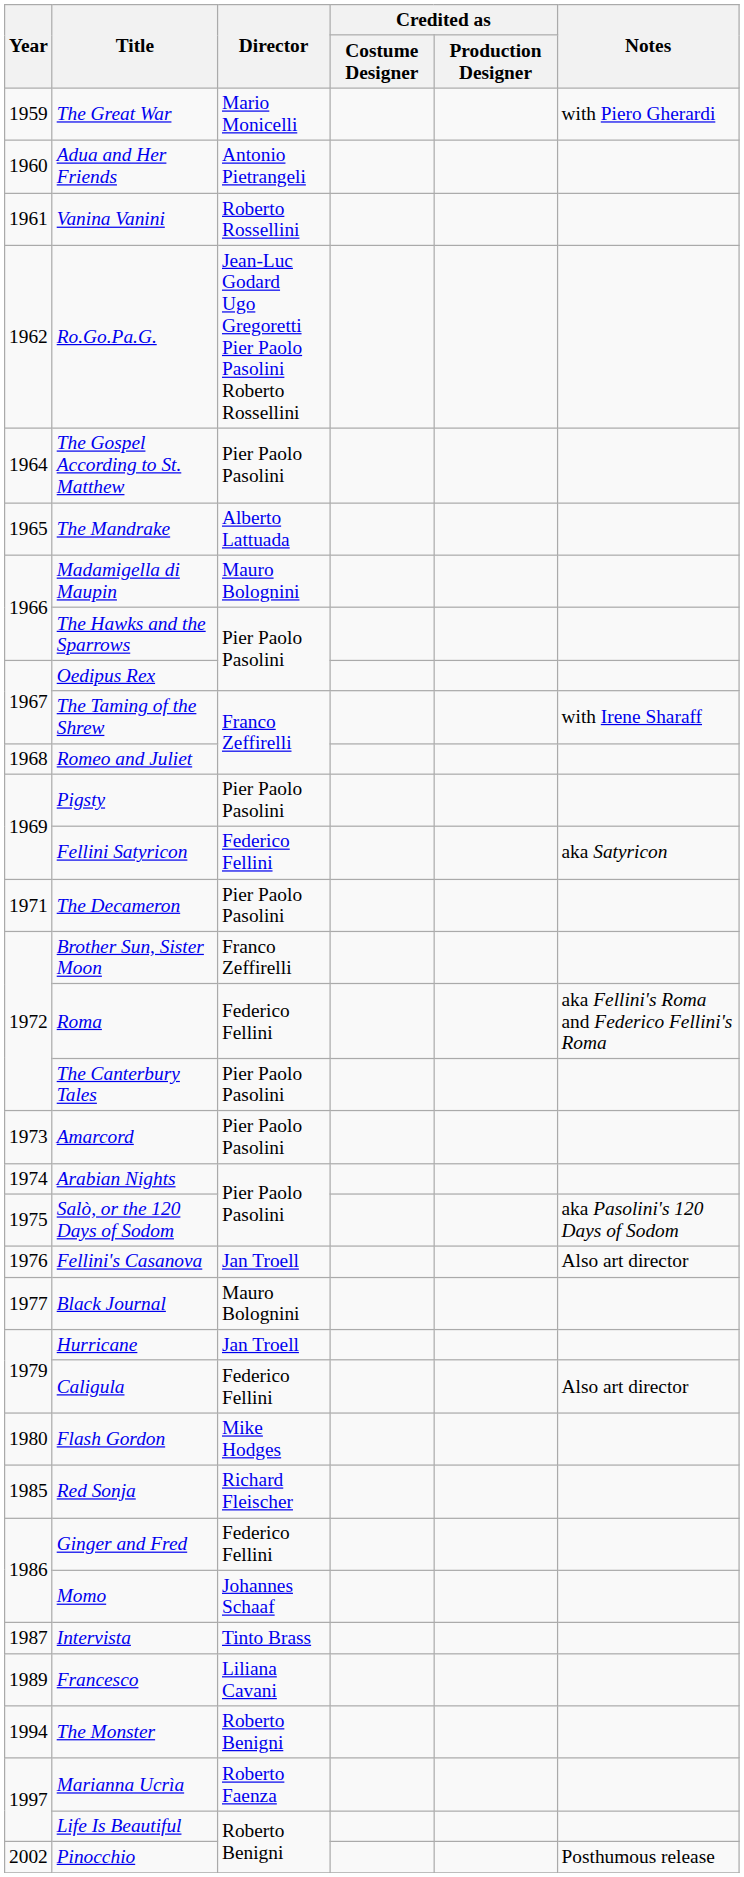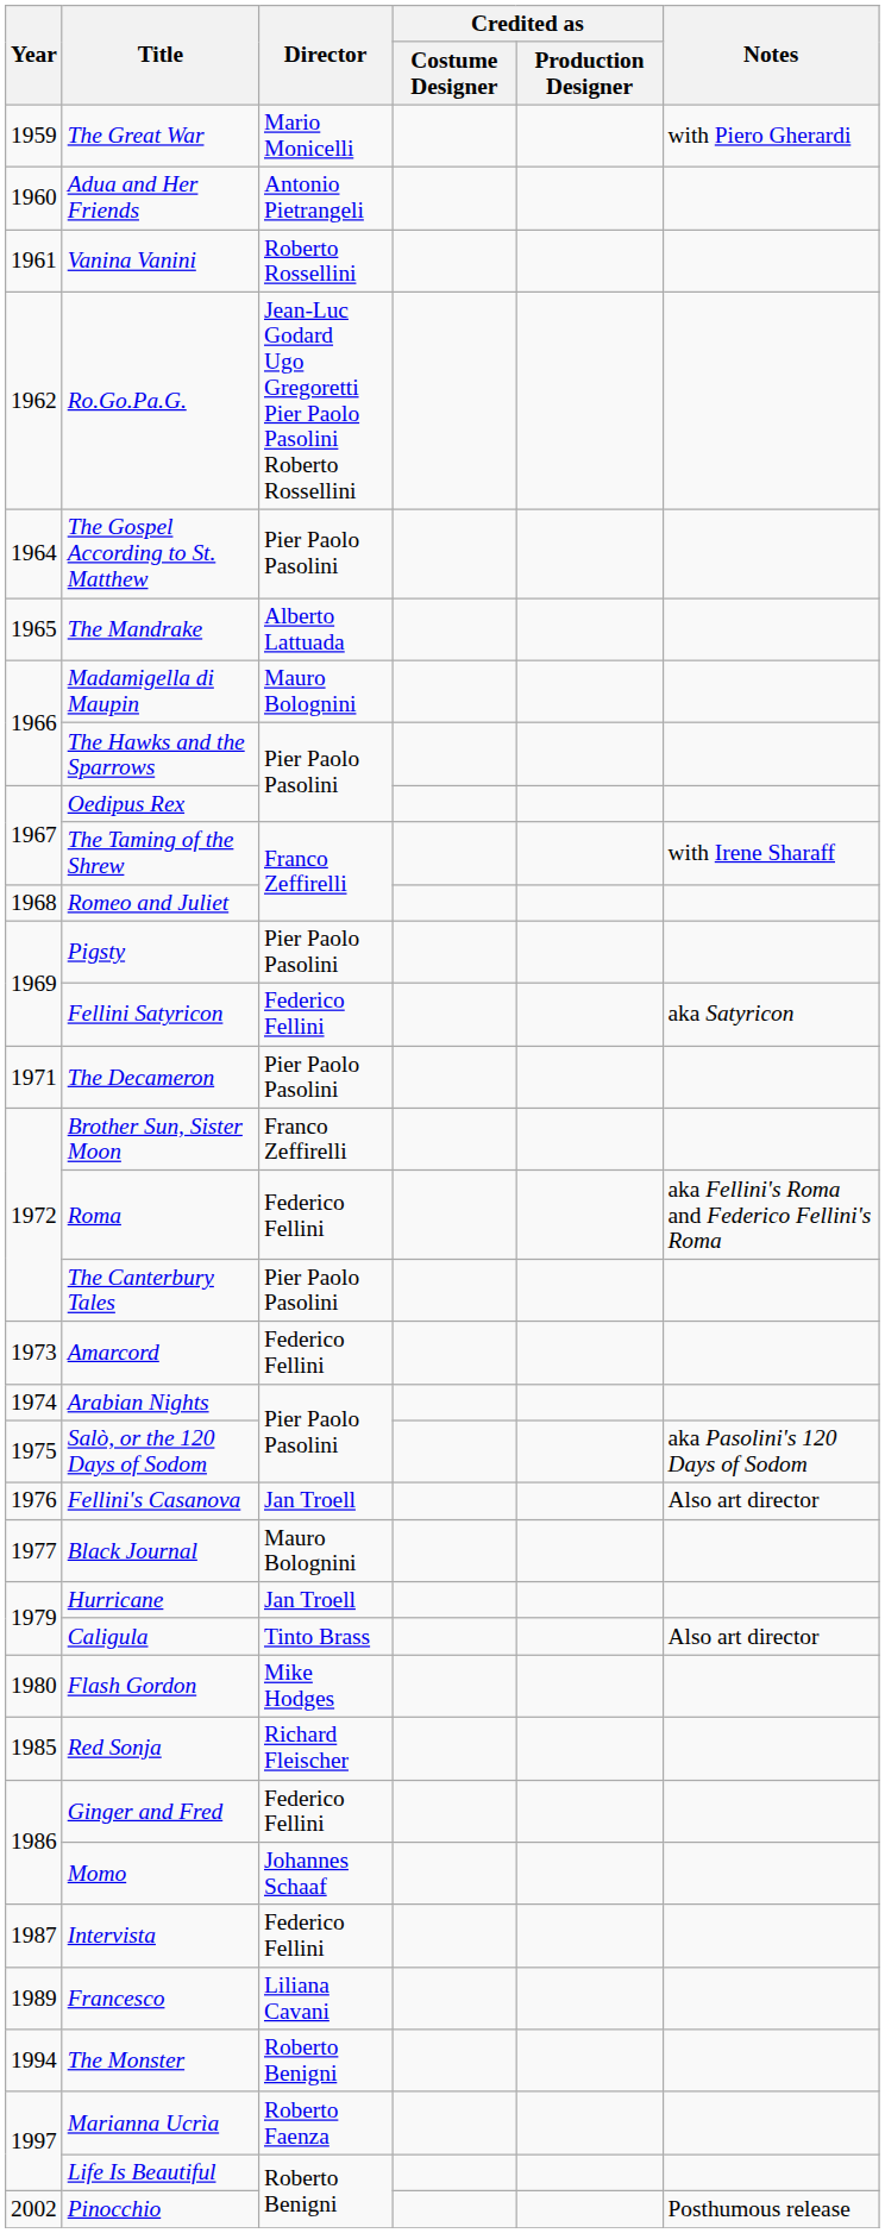 <table class="wikitable sortable">
 <tr>
 <th rowspan="2" scope="col">Year</th>
 <th rowspan="2" scope="col">Title</th>
 <th rowspan="2" scope="col">Director</th>
 <th colspan="2" scope="col">Credited as</th>
 <th rowspan="2" class="unsortable" scope="col">Notes</th>
 </tr>
 <tr>
 <th scope="col">Costume Designer</th>
 <th scope="col">Production Designer</th>
 </tr>
 <tr>
 <td>1959</td>
 <td><em><a href='#'>The Great War</a></em></td>
 <td><a href='#'>Mario Monicelli</a></td>
 <td></td>
 <td></td>
 <td>with <a href='#'>Piero Gherardi</a></td>
 </tr>
 <tr>
 <td>1960</td>
 <td><em><a href='#'>Adua and Her Friends</a></em></td>
 <td><a href='#'>Antonio Pietrangeli</a></td>
 <td></td>
 <td></td>
 <td></td>
 </tr>
 <tr>
 <td>1961</td>
 <td><em><a href='#'>Vanina Vanini</a></em></td>
 <td><a href='#'>Roberto Rossellini</a></td>
 <td></td>
 <td></td>
 <td></td>
 </tr>
 <tr>
 <td>1962</td>
 <td><em><a href='#'>Ro.Go.Pa.G.</a></em></td>
 <td><a href='#'>Jean-Luc Godard</a><br><a href='#'>Ugo Gregoretti</a><br><a href='#'>Pier Paolo Pasolini</a><br>Roberto Rossellini</td>
 <td></td>
 <td></td>
 <td></td>
 </tr>
 <tr>
 <td>1964</td>
 <td><em><a href='#'>The Gospel According to St. Matthew</a></em></td>
 <td>Pier Paolo Pasolini</td>
 <td></td>
 <td></td>
 <td></td>
 </tr>
 <tr>
 <td>1965</td>
 <td><em><a href='#'>The Mandrake</a></em></td>
 <td><a href='#'>Alberto Lattuada</a></td>
 <td></td>
 <td></td>
 <td></td>
 </tr>
 <tr>
 <td rowspan="2">1966</td>
 <td><em><a href='#'>Madamigella di Maupin</a></em></td>
 <td><a href='#'>Mauro Bolognini</a></td>
 <td></td>
 <td></td>
 <td></td>
 </tr>
 <tr>
 <td><em><a href='#'>The Hawks and the Sparrows</a></em></td>
 <td rowspan="2">Pier Paolo Pasolini</td>
 <td></td>
 <td></td>
 <td></td>
 </tr>
 <tr>
 <td rowspan="2">1967</td>
 <td><em><a href='#'>Oedipus Rex</a></em></td>
 <td></td>
 <td></td>
 <td></td>
 </tr>
 <tr>
 <td><em><a href='#'>The Taming of the Shrew</a></em></td>
 <td rowspan="2"><a href='#'>Franco Zeffirelli</a></td>
 <td></td>
 <td></td>
 <td>with <a href='#'>Irene Sharaff</a></td>
 </tr>
 <tr>
 <td>1968</td>
 <td><em><a href='#'>Romeo and Juliet</a></em></td>
 <td></td>
 <td></td>
 <td></td>
 </tr>
 <tr>
 <td rowspan="2">1969</td>
 <td><em><a href='#'>Pigsty</a></em></td>
 <td>Pier Paolo Pasolini</td>
 <td></td>
 <td></td>
 <td></td>
 </tr>
 <tr>
 <td><em><a href='#'>Fellini Satyricon</a></em></td>
 <td><a href='#'>Federico Fellini</a></td>
 <td></td>
 <td></td>
 <td>aka <em>Satyricon</em></td>
 </tr>
 <tr>
 <td>1971</td>
 <td><em><a href='#'>The Decameron</a></em></td>
 <td>Pier Paolo Pasolini</td>
 <td></td>
 <td></td>
 <td></td>
 </tr>
 <tr>
 <td rowspan="3">1972</td>
 <td><em><a href='#'>Brother Sun, Sister Moon</a></em></td>
 <td>Franco Zeffirelli</td>
 <td></td>
 <td></td>
 <td></td>
 </tr>
 <tr>
 <td><em><a href='#'>Roma</a></em></td>
 <td>Federico Fellini</td>
 <td></td>
 <td></td>
 <td>aka <em>Fellini's Roma</em> and <em>Federico Fellini's Roma</em></td>
 </tr>
 <tr>
 <td><em><a href='#'>The Canterbury Tales</a></em></td>
 <td>Pier Paolo Pasolini</td>
 <td></td>
 <td></td>
 <td></td>
 </tr>
 <tr>
 <td>1973</td>
 <td><em><a href='#'>Amarcord</a></em></td>
-<td>Pier Paolo Pasolini</td>
+<td>Federico Fellini</td>
 <td></td>
 <td></td>
 <td></td>
 </tr>
 <tr>
 <td>1974</td>
 <td><em><a href='#'>Arabian Nights</a></em></td>
 <td rowspan="2">Pier Paolo Pasolini</td>
 <td></td>
 <td></td>
 <td></td>
 </tr>
 <tr>
 <td>1975</td>
 <td><em><a href='#'>Salò, or the 120 Days of Sodom</a></em></td>
 <td></td>
 <td></td>
 <td>aka <em>Pasolini's 120 Days of Sodom</em></td>
 </tr>
 <tr>
 <td>1976</td>
 <td><em><a href='#'>Fellini's Casanova</a></em></td>
 <td><a href='#'>Jan Troell</a></td>
 <td></td>
 <td></td>
 <td>Also art director</td>
 </tr>
 <tr>
 <td>1977</td>
 <td><em><a href='#'>Black Journal</a></em></td>
 <td>Mauro Bolognini</td>
 <td></td>
 <td></td>
 <td></td>
 </tr>
 <tr>
 <td rowspan="2">1979</td>
 <td><em><a href='#'>Hurricane</a></em></td>
 <td><a href='#'>Jan Troell</a></td>
 <td></td>
 <td></td>
 <td></td>
 </tr>
 <tr>
 <td><em><a href='#'>Caligula</a></em></td>
-<td>Federico Fellini</td>
+<td><a href='#'>Tinto Brass</a></td>
 <td></td>
 <td></td>
 <td>Also art director</td>
 </tr>
 <tr>
 <td>1980</td>
 <td><em><a href='#'>Flash Gordon</a></em></td>
 <td><a href='#'>Mike Hodges</a></td>
 <td></td>
 <td></td>
 <td></td>
 </tr>
 <tr>
 <td>1985</td>
 <td><em><a href='#'>Red Sonja</a></em></td>
 <td><a href='#'>Richard Fleischer</a></td>
 <td></td>
 <td></td>
 <td></td>
 </tr>
 <tr>
 <td rowspan="2">1986</td>
 <td><em><a href='#'>Ginger and Fred</a></em></td>
 <td>Federico Fellini</td>
 <td></td>
 <td></td>
 <td></td>
 </tr>
 <tr>
 <td><em><a href='#'>Momo</a></em></td>
 <td><a href='#'>Johannes Schaaf</a></td>
 <td></td>
 <td></td>
 <td></td>
 </tr>
 <tr>
 <td>1987</td>
 <td><em><a href='#'>Intervista</a></em></td>
-<td><a href='#'>Tinto Brass</a></td>
+<td>Federico Fellini</td>
 <td></td>
 <td></td>
 <td></td>
 </tr>
 <tr>
 <td>1989</td>
 <td><em><a href='#'>Francesco</a></em></td>
 <td><a href='#'>Liliana Cavani</a></td>
 <td></td>
 <td></td>
 <td></td>
 </tr>
 <tr>
 <td>1994</td>
 <td><em><a href='#'>The Monster</a></em></td>
 <td><a href='#'>Roberto Benigni</a></td>
 <td></td>
 <td></td>
 <td></td>
 </tr>
 <tr>
 <td rowspan="2">1997</td>
 <td><em><a href='#'>Marianna Ucrìa</a></em></td>
 <td><a href='#'>Roberto Faenza</a></td>
 <td></td>
 <td></td>
 <td></td>
 </tr>
 <tr>
 <td><em><a href='#'>Life Is Beautiful</a></em></td>
 <td rowspan="2">Roberto Benigni</td>
 <td></td>
 <td></td>
 <td></td>
 </tr>
 <tr>
 <td>2002</td>
 <td><em><a href='#'>Pinocchio</a></em></td>
 <td></td>
 <td></td>
 <td>Posthumous release</td>
 </tr>
 </table>
